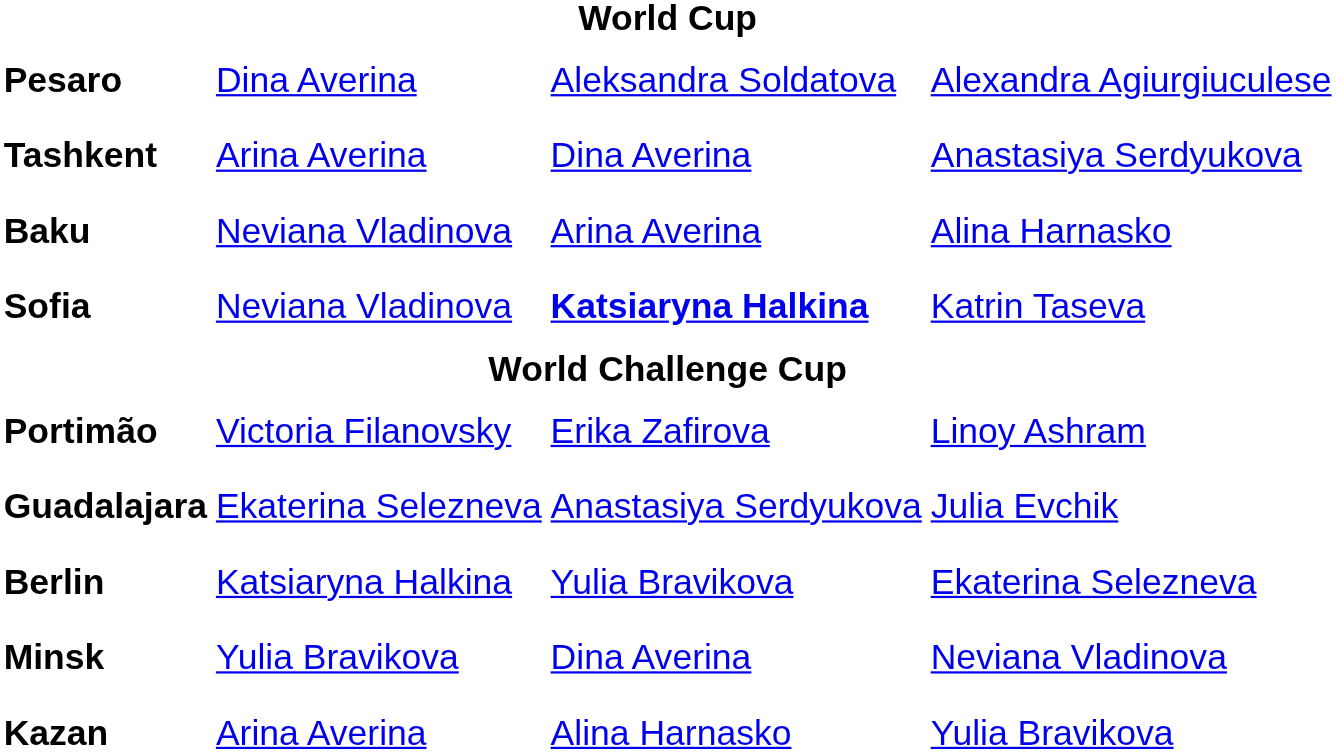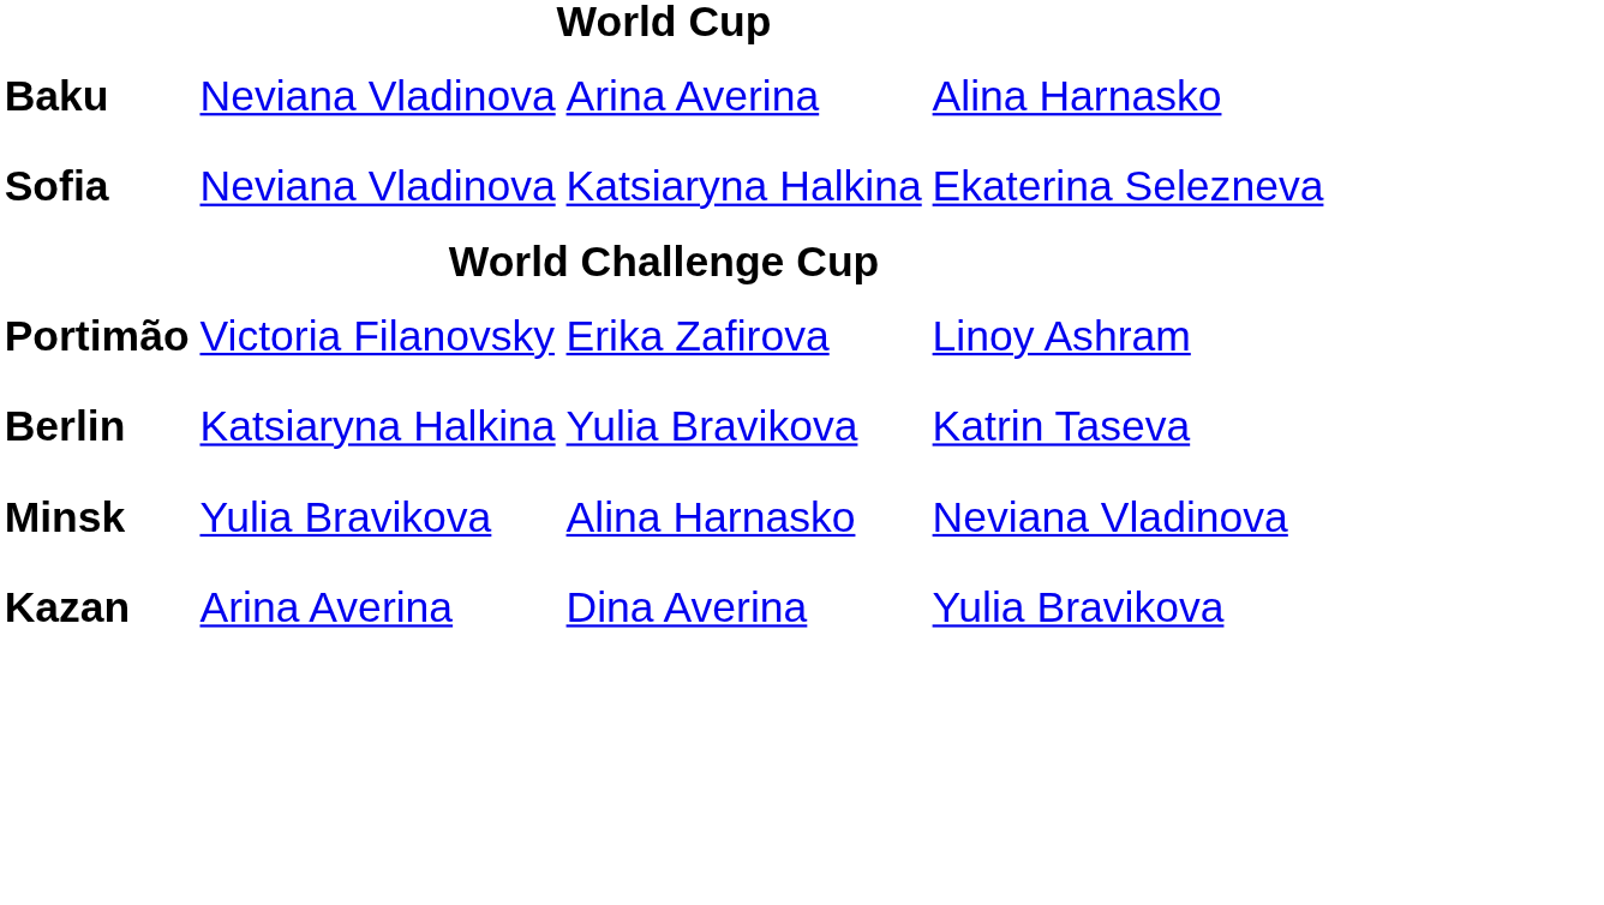 <table>
 <tr>
 <td colspan="4" style="text-align:center;"><strong>World Cup</strong></td>
-</tr>
-<tr>
-<th scope=row style="text-align:left">Pesaro </th>
-<td style="height:30px;"> <a href='#'>Dina Averina</a></td>
-<td style="height:30px;"> <a href='#'>Aleksandra Soldatova</a></td>
-<td style="height:30px;"> <a href='#'>Alexandra Agiurgiuculese</a></td>
-</tr>
-<tr>
-<th scope=row style="text-align:left">Tashkent </th>
-<td style="height:30px;"> <a href='#'>Arina Averina</a></td>
-<td style="height:30px;"> <a href='#'>Dina Averina</a></td>
-<td style="height:30px;"> <a href='#'>Anastasiya Serdyukova</a></td>
 </tr>
 <tr>
 <th scope=row style="text-align:left">Baku </th>
 <td style="height:30px;"> <a href='#'>Neviana Vladinova</a></td>
 <td style="height:30px;"> <a href='#'>Arina Averina</a></td>
 <td style="height:30px;"> <a href='#'>Alina Harnasko</a></td>
 </tr>
 <tr>
 <th scope=row style="text-align:left">Sofia </th>
 <td style="height:30px;"> <a href='#'>Neviana Vladinova</a></td>
-<td style="height:30px;"><strong> <a href='#'>Katsiaryna Halkina</a></strong></td>
-<td style="height:30px;"> <a href='#'>Katrin Taseva</a></td>
+<td style="height:30px;"> <a href='#'>Katsiaryna Halkina</a></td>
+<td style="height:30px;"> <a href='#'>Ekaterina Selezneva</a></td>
 </tr>
 <tr>
 <td colspan="4" style="text-align:center;"><strong>World Challenge Cup</strong></td>
 </tr>
 <tr>
 <th scope=row style="text-align:left">Portimão </th>
 <td style="height:30px;"> <a href='#'>Victoria Filanovsky</a></td>
 <td style="height:30px;"> <a href='#'>Erika Zafirova</a></td>
 <td style="height:30px;"> <a href='#'>Linoy Ashram</a></td>
 </tr>
 <tr>
-<th scope=row style="text-align:left">Guadalajara</th>
-<td style="height:30px;"> <a href='#'>Ekaterina Selezneva</a></td>
-<td style="height:30px;"> <a href='#'>Anastasiya Serdyukova</a></td>
-<td style="height:30px;"> <a href='#'>Julia Evchik</a></td>
-</tr>
-<tr>
 <th scope=row style="text-align:left">Berlin</th>
 <td style="height:30px;"> <a href='#'>Katsiaryna Halkina</a></td>
 <td style="height:30px;"> <a href='#'>Yulia Bravikova</a></td>
-<td style="height:30px;"> <a href='#'>Ekaterina Selezneva</a></td>
+<td style="height:30px;"> <a href='#'>Katrin Taseva</a></td>
 </tr>
 <tr>
 <th scope=row style="text-align:left">Minsk</th>
 <td style="height:30px;"> <a href='#'>Yulia Bravikova</a></td>
-<td style="height:30px;"> <a href='#'>Dina Averina</a></td>
+<td style="height:30px;"> <a href='#'>Alina Harnasko</a></td>
 <td style="height:30px;"> <a href='#'>Neviana Vladinova</a></td>
 </tr>
 <tr>
 <th scope=row style="text-align:left">Kazan</th>
 <td style="height:30px;"> <a href='#'>Arina Averina</a></td>
-<td style="height:30px;"> <a href='#'>Alina Harnasko</a></td>
+<td style="height:30px;"> <a href='#'>Dina Averina</a></td>
 <td style="height:30px;"> <a href='#'>Yulia Bravikova</a></td>
 </tr>
 <tr>
 </tr>
 </table>
